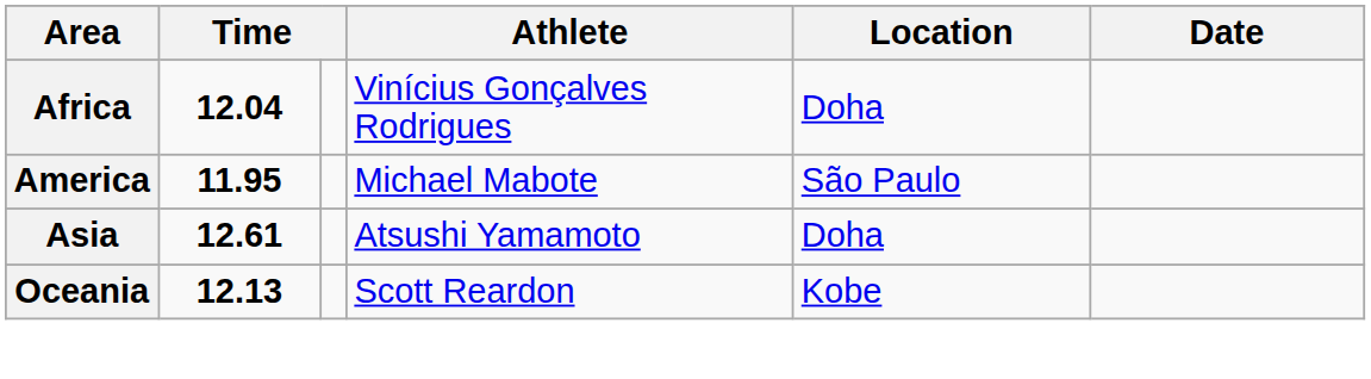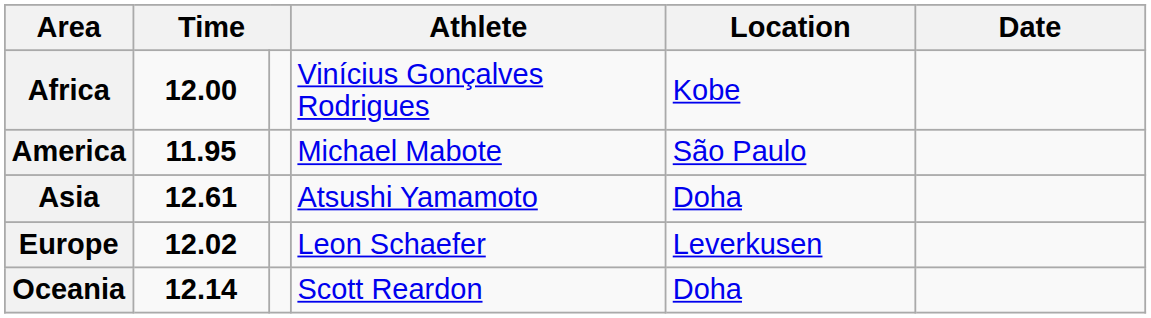 <table class="wikitable">
 <tr>
 <th width="45">Area</th>
 <th width="80" colspan="2">Time</th>
 <th width="200">Athlete</th>
 <th width="130">Location</th>
 <th width="120">Date</th>
 </tr>
 <tr>
 <th>Africa</th>
-<td align="center"><strong>12.04</strong></td>
+<td align="center"><strong>12.00</strong></td>
 <td align="center"></td>
 <td> <a href='#'>Vinícius Gonçalves Rodrigues</a></td>
-<td> <a href='#'>Doha</a></td>
+<td> <a href='#'>Kobe</a></td>
 <td align="right"></td>
 </tr>
 <tr>
 <th>America</th>
 <td align="center"><strong>11.95</strong></td>
 <td align="center"><strong></strong></td>
 <td> <a href='#'>Michael Mabote</a></td>
 <td> <a href='#'>São Paulo</a></td>
 <td align="right"></td>
 </tr>
 <tr>
 <th>Asia</th>
 <td align="center"><strong>12.61</strong></td>
 <td align="center"></td>
 <td> <a href='#'>Atsushi Yamamoto</a></td>
 <td> <a href='#'>Doha</a></td>
 <td align="right"></td>
 </tr>
 <tr>
+<th>Europe</th>
+<td align="center"><strong>12.02</strong></td>
+<td align="center"></td>
+<td> <a href='#'>Leon Schaefer</a></td>
+<td> <a href='#'>Leverkusen</a></td>
+<td align="right"></td>
+</tr>
+<tr>
 <th>Oceania</th>
-<td align="center"><strong>12.13</strong></td>
+<td align="center"><strong>12.14</strong></td>
 <td align="center"></td>
 <td> <a href='#'>Scott Reardon</a></td>
-<td> <a href='#'>Kobe</a></td>
+<td> <a href='#'>Doha</a></td>
 <td align="right"></td>
 </tr>
 </table>
